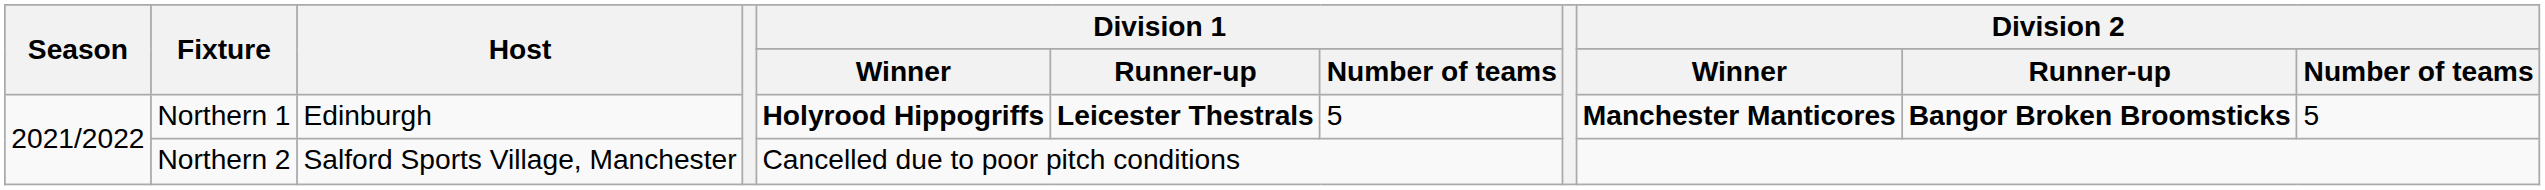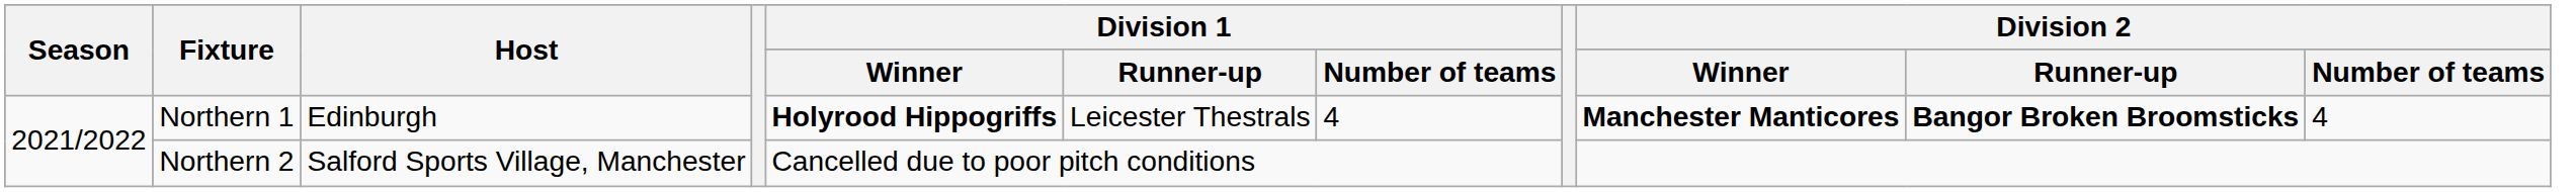 <table class="wikitable">
 <tr>
 <th rowspan="2">Season</th>
 <th rowspan="2">Fixture</th>
 <th rowspan="2">Host</th>
 <th rowspan="4" style="border: none;"></th>
 <th colspan="3">Division 1</th>
 <th rowspan="4" style="border: none;"></th>
 <th colspan="3">Division 2</th>
 </tr>
 <tr>
 <th>Winner</th>
 <th>Runner-up</th>
 <th>Number of teams</th>
 <th>Winner</th>
 <th>Runner-up</th>
 <th>Number of teams</th>
 </tr>
 <tr>
 <td rowspan="2">2021/2022</td>
 <td>Northern 1</td>
 <td>Edinburgh</td>
 <td><strong>Holyrood Hippogriffs</strong></td>
-<td><strong>Leicester Thestrals</strong></td>
-<td>5</td>
+<td>Leicester Thestrals</td>
+<td>4</td>
 <td><strong>Manchester Manticores</strong></td>
 <td><strong>Bangor Broken Broomsticks</strong></td>
-<td>5</td>
+<td>4</td>
 </tr>
 <tr>
 <td>Northern 2</td>
 <td>Salford Sports Village, Manchester</td>
 <td colspan="3">Cancelled due to poor pitch conditions</td>
 <td colspan="3"></td>
 </tr>
 </table>
